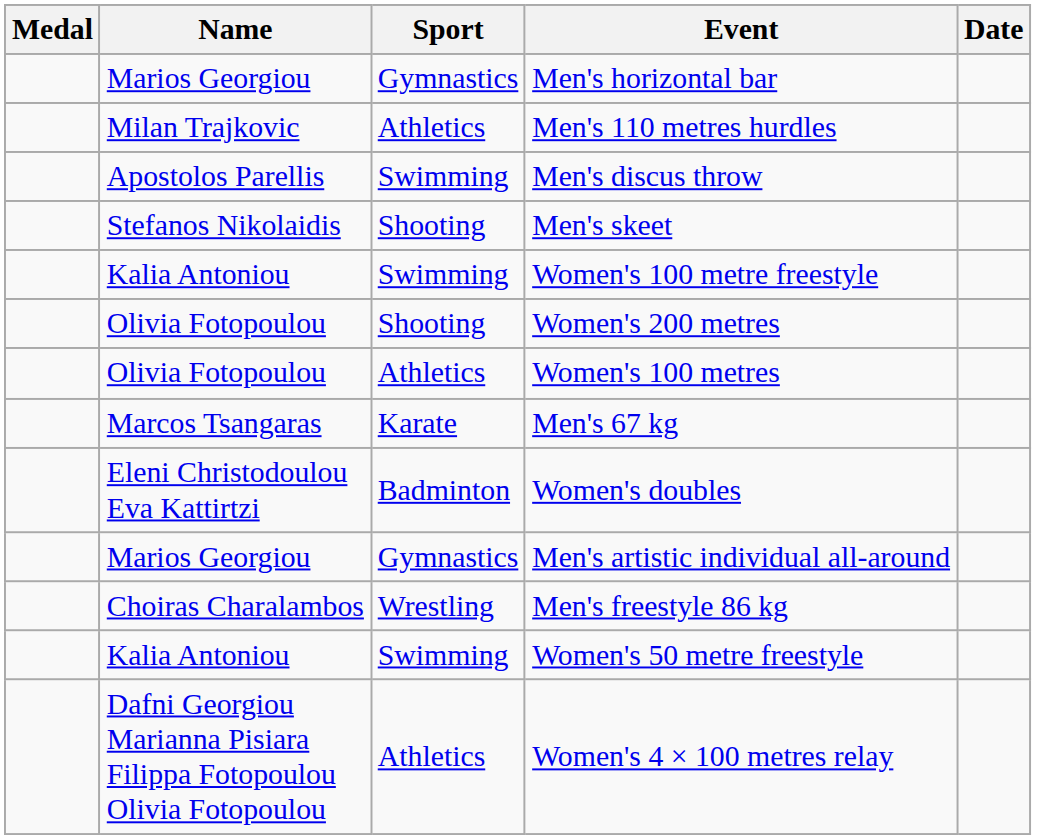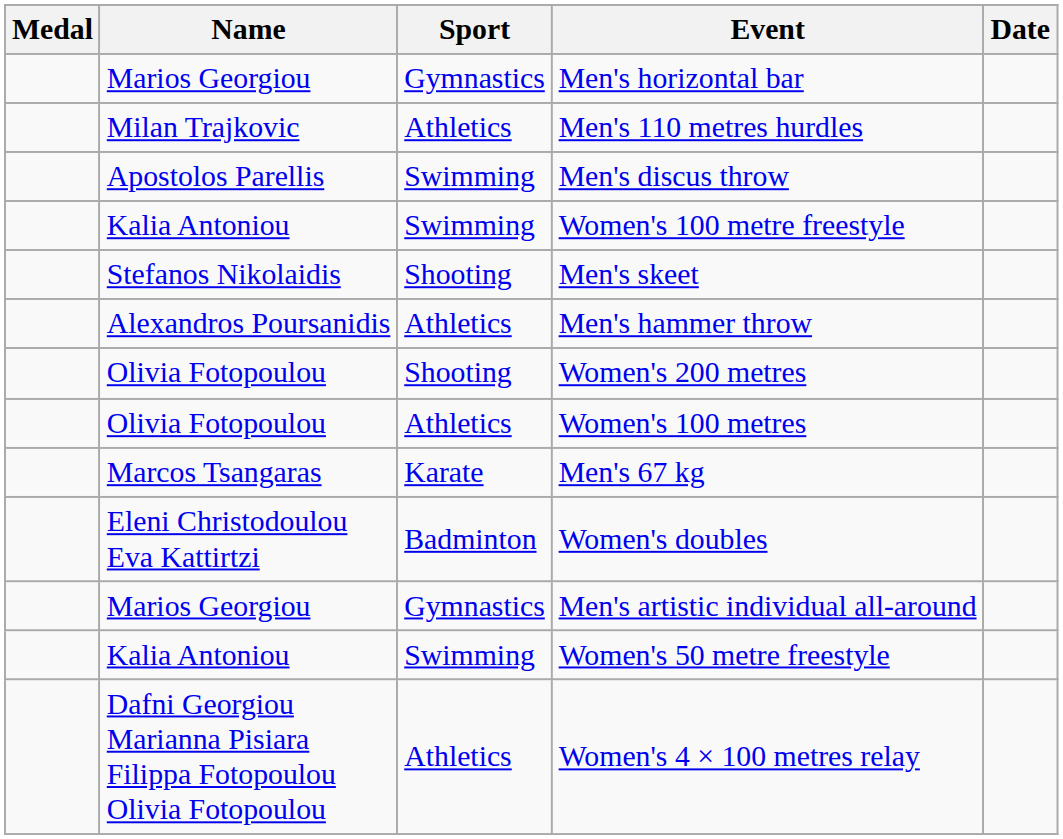 <table class="wikitable sortable" style="font-size: 95%;">
 <tr>
 <th>Medal</th>
 <th>Name</th>
 <th>Sport</th>
 <th>Event</th>
 <th>Date</th>
 </tr>
 <tr>
 <td></td>
 <td><a href='#'>Marios Georgiou</a></td>
 <td><a href='#'>Gymnastics</a></td>
 <td><a href='#'>Men's horizontal bar</a></td>
 <td></td>
 </tr>
 <tr>
 <td></td>
 <td><a href='#'>Milan Trajkovic</a></td>
 <td><a href='#'>Athletics</a></td>
 <td><a href='#'>Men's 110 metres hurdles</a></td>
 <td></td>
 </tr>
 <tr>
 <td></td>
 <td><a href='#'>Apostolos Parellis</a></td>
 <td><a href='#'>Swimming</a></td>
 <td><a href='#'>Men's discus throw</a></td>
 <td></td>
 </tr>
 <tr>
 <td></td>
+<td><a href='#'>Kalia Antoniou</a></td>
+<td><a href='#'>Swimming</a></td>
+<td><a href='#'>Women's 100 metre freestyle</a></td>
+<td></td>
+</tr>
+<tr>
+<td></td>
 <td><a href='#'>Stefanos Nikolaidis</a></td>
 <td><a href='#'>Shooting</a></td>
 <td><a href='#'>Men's skeet</a></td>
 <td></td>
 </tr>
 <tr>
 <td></td>
-<td><a href='#'>Kalia Antoniou</a></td>
-<td><a href='#'>Swimming</a></td>
-<td><a href='#'>Women's 100 metre freestyle</a></td>
+<td><a href='#'>Alexandros Poursanidis</a></td>
+<td><a href='#'>Athletics</a></td>
+<td><a href='#'>Men's hammer throw</a></td>
 <td></td>
 </tr>
 <tr>
 <td></td>
 <td><a href='#'>Olivia Fotopoulou</a></td>
 <td><a href='#'>Shooting</a></td>
 <td><a href='#'>Women's 200 metres</a></td>
 <td></td>
 </tr>
 <tr>
 <td></td>
 <td><a href='#'>Olivia Fotopoulou</a></td>
 <td><a href='#'>Athletics</a></td>
 <td><a href='#'>Women's 100 metres</a></td>
 <td></td>
 </tr>
 <tr>
 <td></td>
 <td><a href='#'>Marcos Tsangaras</a></td>
 <td><a href='#'>Karate</a></td>
 <td><a href='#'>Men's 67 kg</a></td>
 <td></td>
 </tr>
 <tr>
 <td></td>
 <td><a href='#'>Eleni Christodoulou</a><br><a href='#'>Eva Kattirtzi</a></td>
 <td><a href='#'>Badminton</a></td>
 <td><a href='#'>Women's doubles</a></td>
 <td></td>
 </tr>
 <tr>
 <td></td>
 <td><a href='#'>Marios Georgiou</a></td>
 <td><a href='#'>Gymnastics</a></td>
 <td><a href='#'>Men's artistic individual all-around</a></td>
 <td></td>
 </tr>
 <tr>
 <td></td>
-<td><a href='#'>Choiras Charalambos</a></td>
-<td><a href='#'>Wrestling</a></td>
-<td><a href='#'>Men's freestyle 86 kg</a></td>
-<td></td>
-</tr>
-<tr>
-<td></td>
 <td><a href='#'>Kalia Antoniou</a></td>
 <td><a href='#'>Swimming</a></td>
 <td><a href='#'>Women's 50 metre freestyle</a></td>
 <td></td>
 </tr>
 <tr>
 <td></td>
 <td><a href='#'>Dafni Georgiou</a><br><a href='#'>Marianna Pisiara</a><br><a href='#'>Filippa Fotopoulou</a><br><a href='#'>Olivia Fotopoulou</a></td>
 <td><a href='#'>Athletics</a></td>
 <td><a href='#'>Women's 4 × 100 metres relay</a></td>
 <td></td>
 </tr>
 </table>
